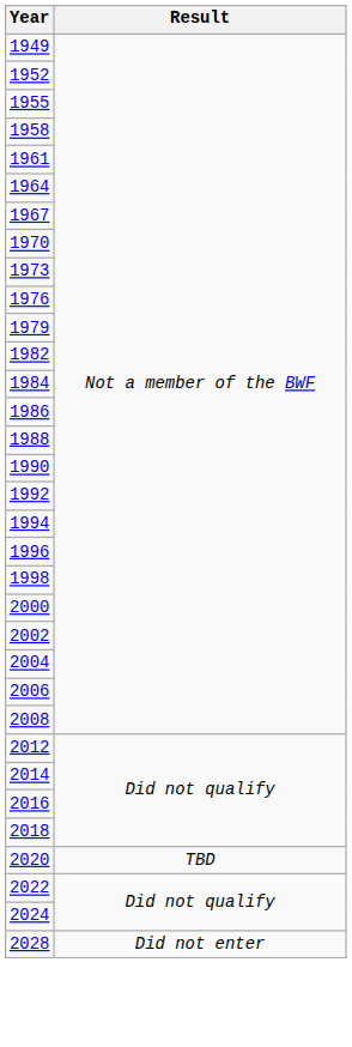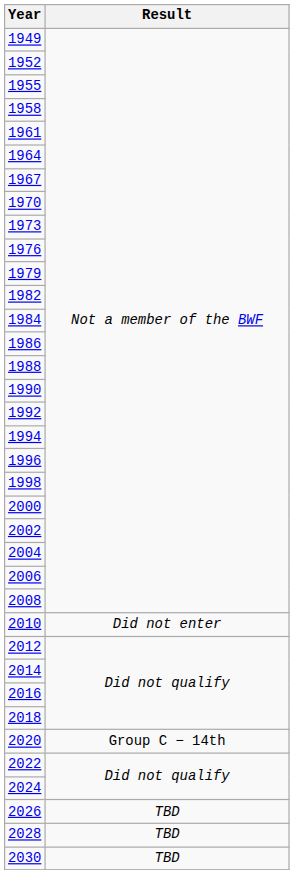 <table class="wikitable" style="text-align: center; font-size:90%">
 <tr>
 <th>Year</th>
 <th style="width:200px">Result</th>
 </tr>
 <tr>
 <td> <a href='#'>1949</a></td>
 <td rowspan="25"><em>Not a member of the <a href='#'>BWF</a></em></td>
 </tr>
 <tr>
 <td> <a href='#'>1952</a></td>
 </tr>
 <tr>
 <td> <a href='#'>1955</a></td>
 </tr>
 <tr>
 <td> <a href='#'>1958</a></td>
 </tr>
 <tr>
 <td> <a href='#'>1961</a></td>
 </tr>
 <tr>
 <td> <a href='#'>1964</a></td>
 </tr>
 <tr>
 <td> <a href='#'>1967</a></td>
 </tr>
 <tr>
 <td> <a href='#'>1970</a></td>
 </tr>
 <tr>
 <td> <a href='#'>1973</a></td>
 </tr>
 <tr>
 <td> <a href='#'>1976</a></td>
 </tr>
 <tr>
 <td> <a href='#'>1979</a></td>
 </tr>
 <tr>
 <td> <a href='#'>1982</a></td>
 </tr>
 <tr>
 <td> <a href='#'>1984</a></td>
 </tr>
 <tr>
 <td> <a href='#'>1986</a></td>
 </tr>
 <tr>
 <td> <a href='#'>1988</a></td>
 </tr>
 <tr>
 <td> <a href='#'>1990</a></td>
 </tr>
 <tr>
 <td> <a href='#'>1992</a></td>
 </tr>
 <tr>
 <td> <a href='#'>1994</a></td>
 </tr>
 <tr>
 <td> <a href='#'>1996</a></td>
 </tr>
 <tr>
 <td> <a href='#'>1998</a></td>
 </tr>
 <tr>
 <td> <a href='#'>2000</a></td>
 </tr>
 <tr>
 <td> <a href='#'>2002</a></td>
 </tr>
 <tr>
 <td> <a href='#'>2004</a></td>
 </tr>
 <tr>
 <td> <a href='#'>2006</a></td>
 </tr>
 <tr>
 <td> <a href='#'>2008</a></td>
 </tr>
 <tr>
+<td> <a href='#'>2010</a></td>
+<td><em>Did not enter</em></td>
+</tr>
+<tr>
 <td> <a href='#'>2012</a></td>
 <td rowspan="4"><em>Did not qualify</em></td>
 </tr>
 <tr>
 <td> <a href='#'>2014</a></td>
 </tr>
 <tr>
 <td> <a href='#'>2016</a></td>
 </tr>
 <tr>
 <td> <a href='#'>2018</a></td>
 </tr>
 <tr>
 <td> <a href='#'>2020</a></td>
-<td><em>TBD</em></td>
+<td>Group C − 14th</td>
 </tr>
 <tr>
 <td> <a href='#'>2022</a></td>
 <td rowspan="2"><em>Did not qualify</em></td>
 </tr>
 <tr>
 <td> <a href='#'>2024</a></td>
 </tr>
 <tr>
+<td> <a href='#'>2026</a></td>
+<td><em>TBD</em></td>
+</tr>
+<tr>
 <td> <a href='#'>2028</a></td>
-<td><em>Did not enter</em></td>
+<td><em>TBD</em></td>
+</tr>
+<tr>
+<td> <a href='#'>2030</a></td>
+<td><em>TBD</em></td>
 </tr>
 </table>
